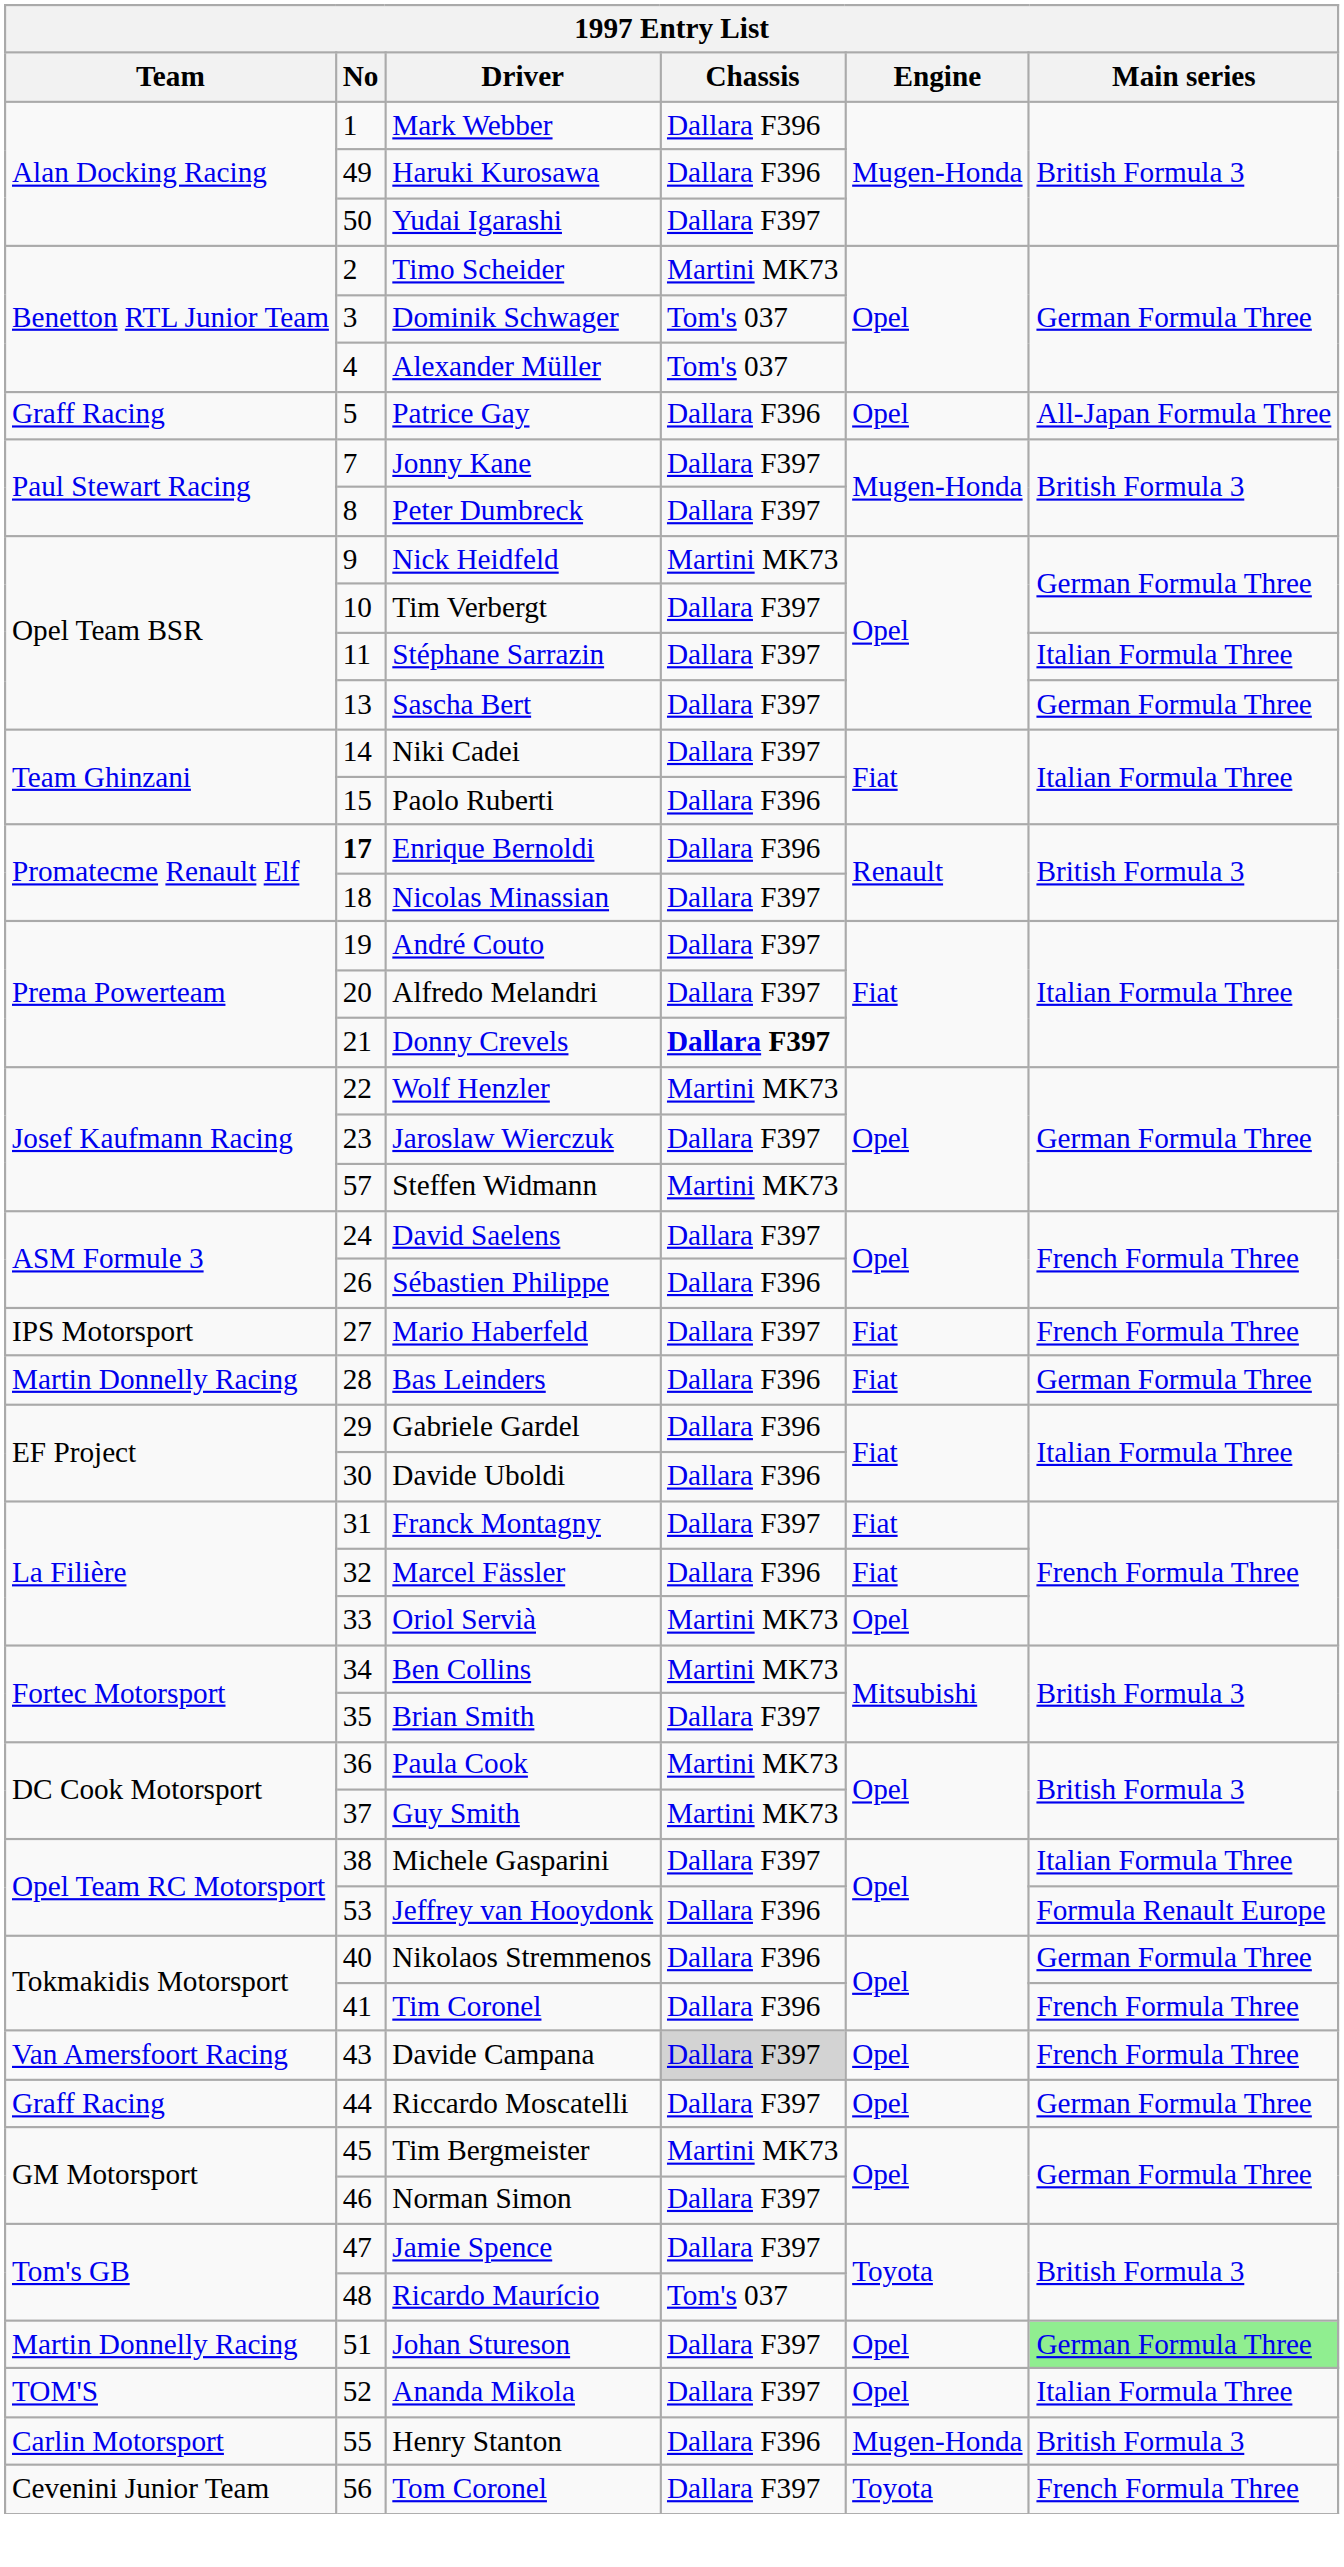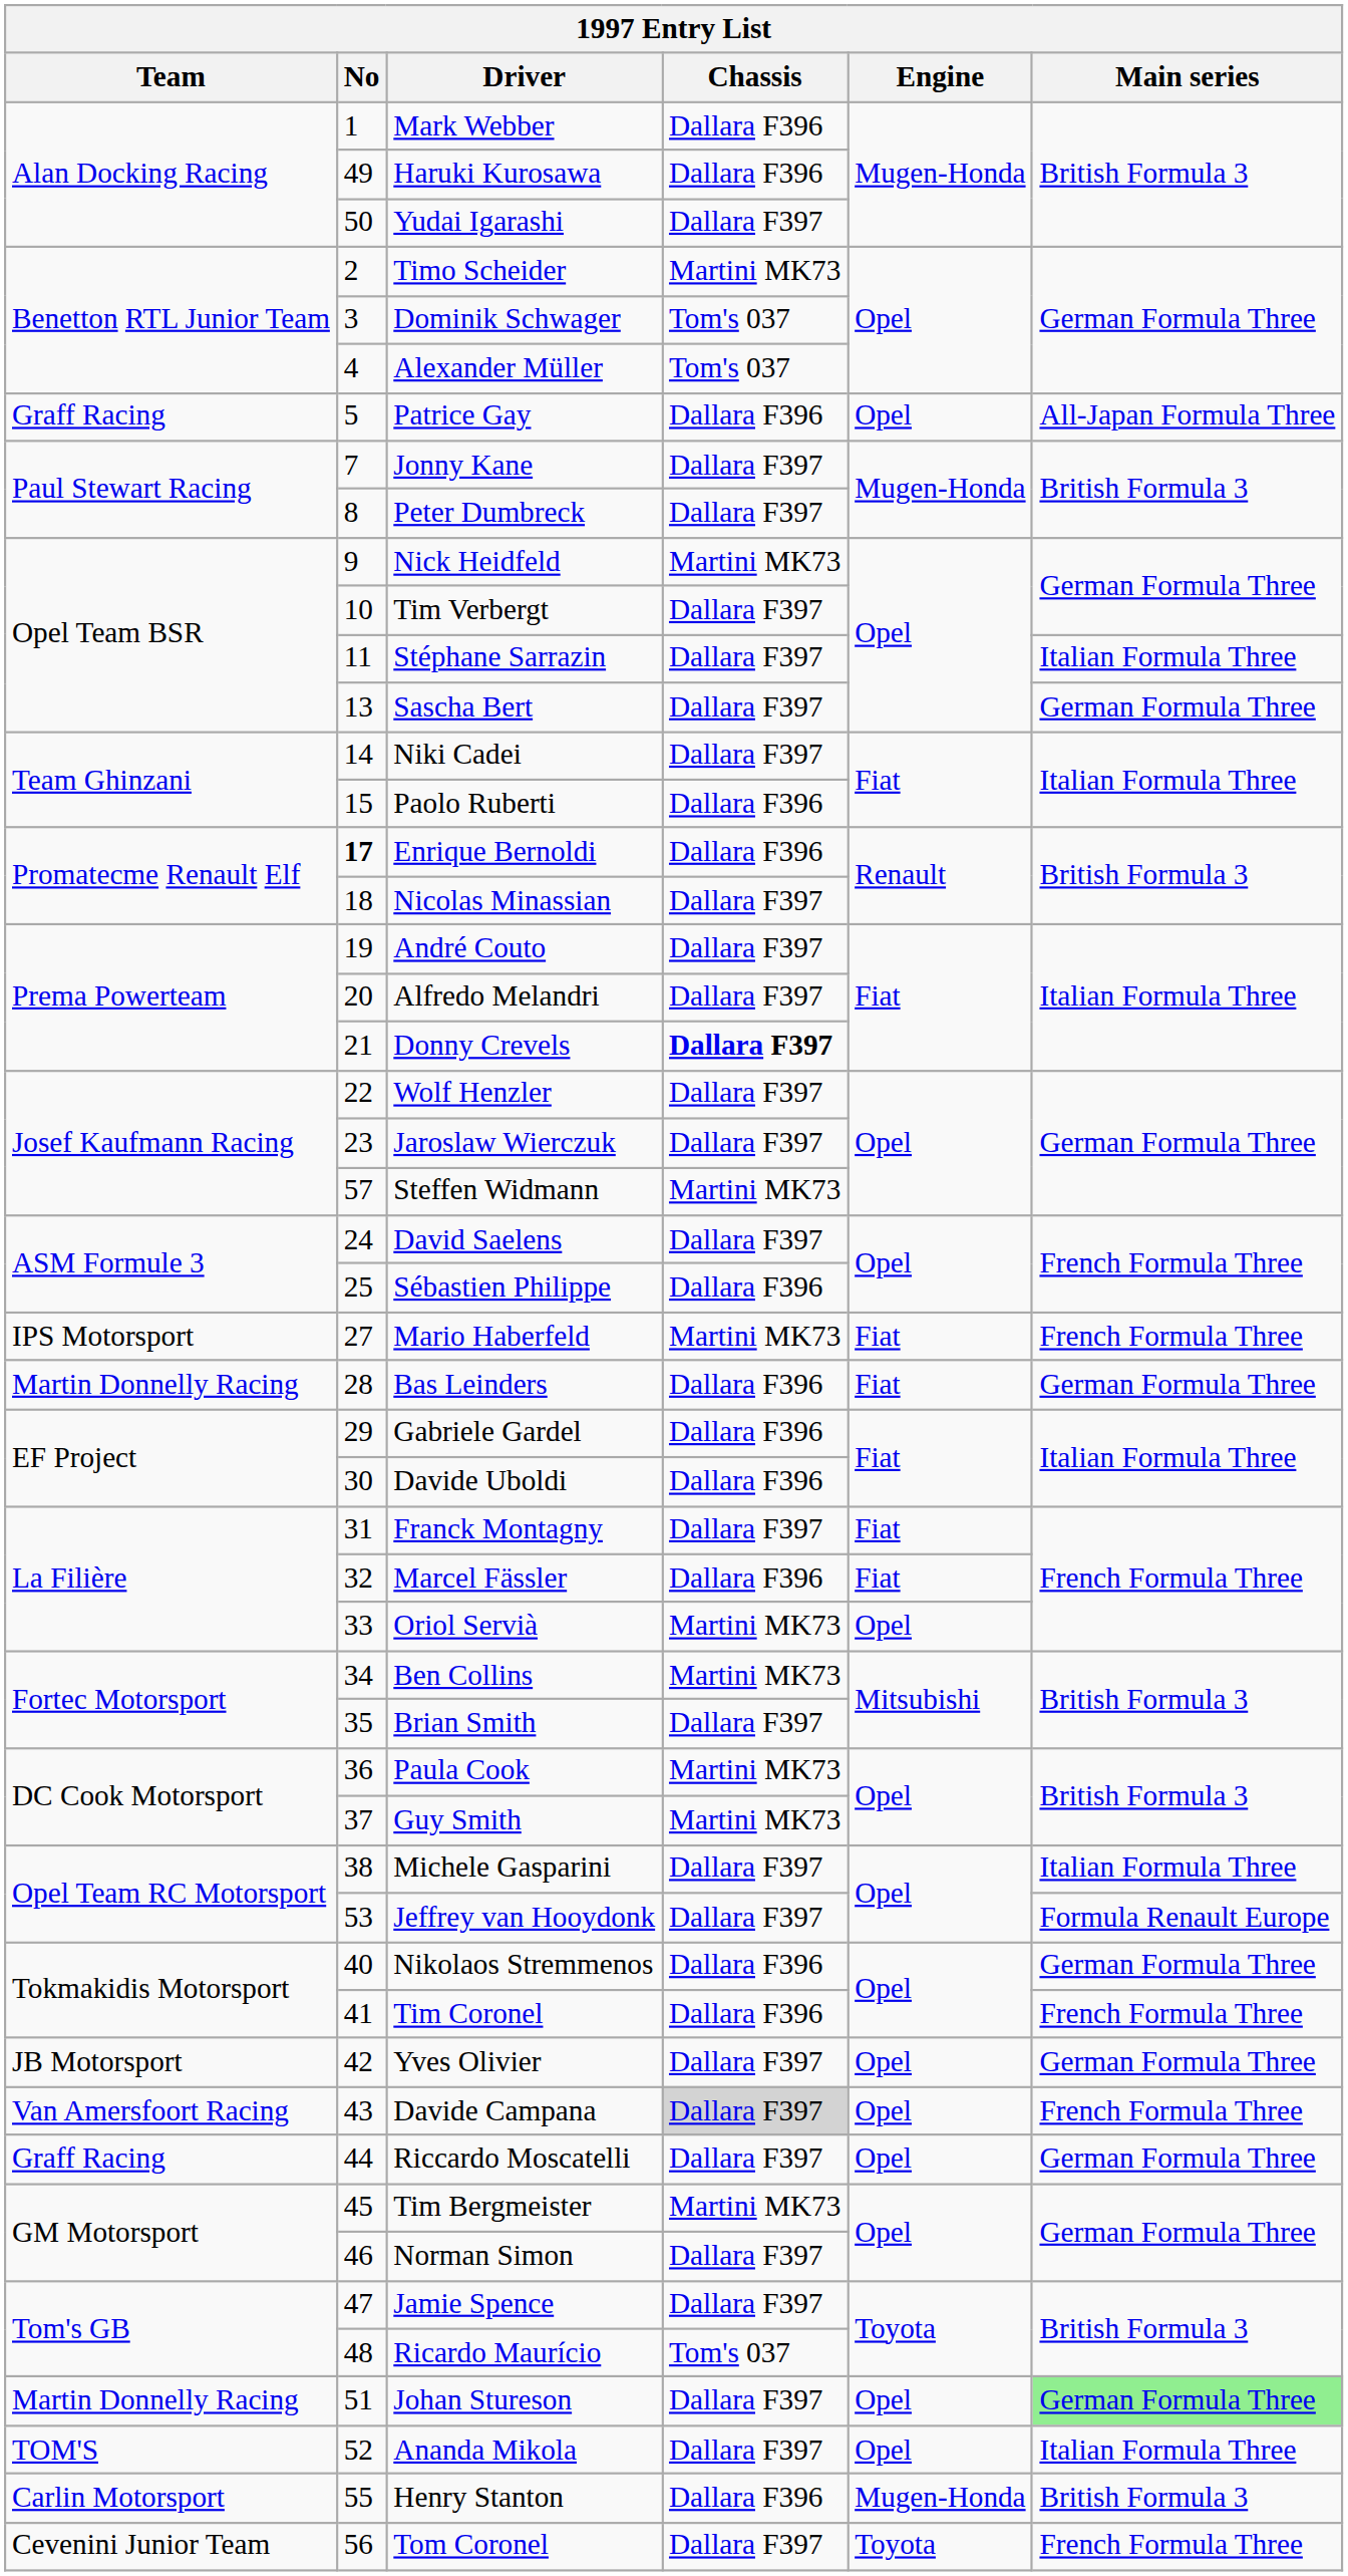 <table class="wikitable" style="font-size: 85%;">
 <tr>
 <th colspan=6>1997 Entry List</th>
 </tr>
 <tr>
 <th>Team</th>
 <th>No</th>
 <th>Driver</th>
 <th>Chassis</th>
 <th>Engine</th>
 <th>Main series</th>
 </tr>
 <tr>
 <td rowspan=3> <a href='#'>Alan Docking Racing</a></td>
 <td>1</td>
 <td> <a href='#'>Mark Webber</a></td>
 <td><a href='#'>Dallara</a> F396</td>
 <td rowspan=3><a href='#'>Mugen-Honda</a></td>
 <td rowspan=3><a href='#'>British Formula 3</a></td>
 </tr>
 <tr>
 <td>49</td>
 <td> <a href='#'>Haruki Kurosawa</a></td>
 <td><a href='#'>Dallara</a> F396</td>
 </tr>
 <tr>
 <td>50</td>
 <td> <a href='#'>Yudai Igarashi</a></td>
 <td><a href='#'>Dallara</a> F397</td>
 </tr>
 <tr>
 <td rowspan=3> <a href='#'>Benetton</a> <a href='#'>RTL Junior Team</a></td>
 <td>2</td>
 <td> <a href='#'>Timo Scheider</a></td>
 <td><a href='#'>Martini</a> MK73</td>
 <td rowspan=3><a href='#'>Opel</a></td>
 <td rowspan=3><a href='#'>German Formula Three</a></td>
 </tr>
 <tr>
 <td>3</td>
 <td> <a href='#'>Dominik Schwager</a></td>
 <td><a href='#'>Tom's</a> 037</td>
 </tr>
 <tr>
 <td>4</td>
 <td> <a href='#'>Alexander Müller</a></td>
 <td><a href='#'>Tom's</a> 037</td>
 </tr>
 <tr>
 <td> <a href='#'>Graff Racing</a></td>
 <td>5</td>
 <td> <a href='#'>Patrice Gay</a></td>
 <td><a href='#'>Dallara</a> F396</td>
 <td><a href='#'>Opel</a></td>
 <td><a href='#'>All-Japan Formula Three</a></td>
 </tr>
 <tr>
 <td rowspan=2> <a href='#'>Paul Stewart Racing</a></td>
 <td>7</td>
 <td> <a href='#'>Jonny Kane</a></td>
 <td><a href='#'>Dallara</a> F397</td>
 <td rowspan=2><a href='#'>Mugen-Honda</a></td>
 <td rowspan=2><a href='#'>British Formula 3</a></td>
 </tr>
 <tr>
 <td>8</td>
 <td> <a href='#'>Peter Dumbreck</a></td>
 <td><a href='#'>Dallara</a> F397</td>
 </tr>
 <tr>
 <td rowspan=4> Opel Team BSR</td>
 <td>9</td>
 <td> <a href='#'>Nick Heidfeld</a></td>
 <td><a href='#'>Martini</a> MK73</td>
 <td rowspan=4><a href='#'>Opel</a></td>
 <td rowspan=2><a href='#'>German Formula Three</a></td>
 </tr>
 <tr>
 <td>10</td>
 <td> Tim Verbergt</td>
 <td><a href='#'>Dallara</a> F397</td>
 </tr>
 <tr>
 <td>11</td>
 <td> <a href='#'>Stéphane Sarrazin</a></td>
 <td><a href='#'>Dallara</a> F397</td>
 <td><a href='#'>Italian Formula Three</a></td>
 </tr>
 <tr>
 <td>13</td>
 <td> <a href='#'>Sascha Bert</a></td>
 <td><a href='#'>Dallara</a> F397</td>
 <td><a href='#'>German Formula Three</a></td>
 </tr>
 <tr>
 <td rowspan=2> <a href='#'>Team Ghinzani</a></td>
 <td>14</td>
 <td> Niki Cadei</td>
 <td><a href='#'>Dallara</a> F397</td>
 <td rowspan=2><a href='#'>Fiat</a></td>
 <td rowspan=2><a href='#'>Italian Formula Three</a></td>
 </tr>
 <tr>
 <td>15</td>
 <td> Paolo Ruberti</td>
 <td><a href='#'>Dallara</a> F396</td>
 </tr>
 <tr>
 <td rowspan=2> <a href='#'>Promatecme</a> <a href='#'>Renault</a> <a href='#'>Elf</a></td>
 <td><strong>17</strong></td>
 <td> <a href='#'>Enrique Bernoldi</a></td>
 <td><a href='#'>Dallara</a> F396</td>
 <td rowspan=2><a href='#'>Renault</a></td>
 <td rowspan=2><a href='#'>British Formula 3</a></td>
 </tr>
 <tr>
 <td>18</td>
 <td> <a href='#'>Nicolas Minassian</a></td>
 <td><a href='#'>Dallara</a> F397</td>
 </tr>
 <tr>
 <td rowspan=3> <a href='#'>Prema Powerteam</a></td>
 <td>19</td>
 <td> <a href='#'>André Couto</a></td>
 <td><a href='#'>Dallara</a> F397</td>
 <td rowspan=3><a href='#'>Fiat</a></td>
 <td rowspan=3><a href='#'>Italian Formula Three</a></td>
 </tr>
 <tr>
 <td>20</td>
 <td> Alfredo Melandri</td>
 <td><a href='#'>Dallara</a> F397</td>
 </tr>
 <tr>
 <td>21</td>
 <td> <a href='#'>Donny Crevels</a></td>
 <td><strong><a href='#'>Dallara</a> F397</strong></td>
 </tr>
 <tr>
 <td rowspan=3> <a href='#'>Josef Kaufmann Racing</a></td>
 <td>22</td>
 <td> <a href='#'>Wolf Henzler</a></td>
-<td><a href='#'>Martini</a> MK73</td>
+<td><a href='#'>Dallara</a> F397</td>
 <td rowspan=3><a href='#'>Opel</a></td>
 <td rowspan=3><a href='#'>German Formula Three</a></td>
 </tr>
 <tr>
 <td>23</td>
 <td> <a href='#'>Jaroslaw Wierczuk</a></td>
 <td><a href='#'>Dallara</a> F397</td>
 </tr>
 <tr>
 <td>57</td>
 <td> Steffen Widmann</td>
 <td><a href='#'>Martini</a> MK73</td>
 </tr>
 <tr>
 <td rowspan=2> <a href='#'>ASM Formule 3</a></td>
 <td>24</td>
 <td> <a href='#'>David Saelens</a></td>
 <td><a href='#'>Dallara</a> F397</td>
 <td rowspan=2><a href='#'>Opel</a></td>
 <td rowspan=2><a href='#'>French Formula Three</a></td>
 </tr>
 <tr>
-<td>26</td>
+<td>25</td>
 <td> <a href='#'>Sébastien Philippe</a></td>
 <td><a href='#'>Dallara</a> F396</td>
 </tr>
 <tr>
 <td> IPS Motorsport</td>
 <td>27</td>
 <td> <a href='#'>Mario Haberfeld</a></td>
-<td><a href='#'>Dallara</a> F397</td>
+<td><a href='#'>Martini</a> MK73</td>
 <td><a href='#'>Fiat</a></td>
 <td><a href='#'>French Formula Three</a></td>
 </tr>
 <tr>
 <td> <a href='#'>Martin Donnelly Racing</a></td>
 <td>28</td>
 <td> <a href='#'>Bas Leinders</a></td>
 <td><a href='#'>Dallara</a> F396</td>
 <td><a href='#'>Fiat</a></td>
 <td><a href='#'>German Formula Three</a></td>
 </tr>
 <tr>
 <td rowspan=2> EF Project</td>
 <td>29</td>
 <td> Gabriele Gardel</td>
 <td><a href='#'>Dallara</a> F396</td>
 <td rowspan=2><a href='#'>Fiat</a></td>
 <td rowspan=2><a href='#'>Italian Formula Three</a></td>
 </tr>
 <tr>
 <td>30</td>
 <td> Davide Uboldi</td>
 <td><a href='#'>Dallara</a> F396</td>
 </tr>
 <tr>
 <td rowspan=3> <a href='#'>La Filière</a></td>
 <td>31</td>
 <td> <a href='#'>Franck Montagny</a></td>
 <td><a href='#'>Dallara</a> F397</td>
 <td><a href='#'>Fiat</a></td>
 <td rowspan=3><a href='#'>French Formula Three</a></td>
 </tr>
 <tr>
 <td>32</td>
 <td> <a href='#'>Marcel Fässler</a></td>
 <td><a href='#'>Dallara</a> F396</td>
 <td><a href='#'>Fiat</a></td>
 </tr>
 <tr>
 <td>33</td>
 <td> <a href='#'>Oriol Servià</a></td>
 <td><a href='#'>Martini</a> MK73</td>
 <td><a href='#'>Opel</a></td>
 </tr>
 <tr>
 <td rowspan=2> <a href='#'>Fortec Motorsport</a></td>
 <td>34</td>
 <td> <a href='#'>Ben Collins</a></td>
 <td><a href='#'>Martini</a> MK73</td>
 <td rowspan=2><a href='#'>Mitsubishi</a></td>
 <td rowspan=2><a href='#'>British Formula 3</a></td>
 </tr>
 <tr>
 <td>35</td>
 <td> <a href='#'>Brian Smith</a></td>
 <td><a href='#'>Dallara</a> F397</td>
 </tr>
 <tr>
 <td rowspan=2> DC Cook Motorsport</td>
 <td>36</td>
 <td> <a href='#'>Paula Cook</a></td>
 <td><a href='#'>Martini</a> MK73</td>
 <td rowspan=2><a href='#'>Opel</a></td>
 <td rowspan=2><a href='#'>British Formula 3</a></td>
 </tr>
 <tr>
 <td>37</td>
 <td> <a href='#'>Guy Smith</a></td>
 <td><a href='#'>Martini</a> MK73</td>
 </tr>
 <tr>
 <td rowspan=2> <a href='#'>Opel Team RC Motorsport</a></td>
 <td>38</td>
 <td> Michele Gasparini</td>
 <td><a href='#'>Dallara</a> F397</td>
 <td rowspan=2><a href='#'>Opel</a></td>
 <td><a href='#'>Italian Formula Three</a></td>
 </tr>
 <tr>
 <td>53</td>
 <td> <a href='#'>Jeffrey van Hooydonk</a></td>
-<td><a href='#'>Dallara</a> F396</td>
+<td><a href='#'>Dallara</a> F397</td>
 <td><a href='#'>Formula Renault Europe</a></td>
 </tr>
 <tr>
 <td rowspan=2> Tokmakidis Motorsport</td>
 <td>40</td>
 <td> Nikolaos Stremmenos</td>
 <td><a href='#'>Dallara</a> F396</td>
 <td rowspan=2><a href='#'>Opel</a></td>
 <td><a href='#'>German Formula Three</a></td>
 </tr>
 <tr>
 <td>41</td>
 <td> <a href='#'>Tim Coronel</a></td>
 <td><a href='#'>Dallara</a> F396</td>
 <td><a href='#'>French Formula Three</a></td>
+</tr>
+<tr>
+<td> JB Motorsport</td>
+<td>42</td>
+<td> Yves Olivier</td>
+<td><a href='#'>Dallara</a> F397</td>
+<td><a href='#'>Opel</a></td>
+<td><a href='#'>German Formula Three</a></td>
 </tr>
 <tr>
 <td> <a href='#'>Van Amersfoort Racing</a></td>
 <td>43</td>
 <td> Davide Campana</td>
 <td style="background: lightgrey;"><a href='#'>Dallara</a> F397</td>
 <td><a href='#'>Opel</a></td>
 <td><a href='#'>French Formula Three</a></td>
 </tr>
 <tr>
 <td> <a href='#'>Graff Racing</a></td>
 <td>44</td>
 <td> Riccardo Moscatelli</td>
 <td><a href='#'>Dallara</a> F397</td>
 <td><a href='#'>Opel</a></td>
 <td><a href='#'>German Formula Three</a></td>
 </tr>
 <tr>
 <td rowspan=2> GM Motorsport</td>
 <td>45</td>
 <td> Tim Bergmeister</td>
 <td><a href='#'>Martini</a> MK73</td>
 <td rowspan=2><a href='#'>Opel</a></td>
 <td rowspan=2><a href='#'>German Formula Three</a></td>
 </tr>
 <tr>
 <td>46</td>
 <td> Norman Simon</td>
 <td><a href='#'>Dallara</a> F397</td>
 </tr>
 <tr>
 <td rowspan=2> <a href='#'>Tom's GB</a></td>
 <td>47</td>
 <td> <a href='#'>Jamie Spence</a></td>
 <td><a href='#'>Dallara</a> F397</td>
 <td rowspan=2><a href='#'>Toyota</a></td>
 <td rowspan=2><a href='#'>British Formula 3</a></td>
 </tr>
 <tr>
 <td>48</td>
 <td> <a href='#'>Ricardo Maurício</a></td>
 <td><a href='#'>Tom's</a> 037</td>
 </tr>
 <tr>
 <td> <a href='#'>Martin Donnelly Racing</a></td>
 <td>51</td>
 <td> <a href='#'>Johan Stureson</a></td>
 <td><a href='#'>Dallara</a> F397</td>
 <td><a href='#'>Opel</a></td>
 <td style="background: lightgreen;"><a href='#'>German Formula Three</a></td>
 </tr>
 <tr>
 <td> <a href='#'>TOM'S</a></td>
 <td>52</td>
 <td> <a href='#'>Ananda Mikola</a></td>
 <td><a href='#'>Dallara</a> F397</td>
 <td><a href='#'>Opel</a></td>
 <td><a href='#'>Italian Formula Three</a></td>
 </tr>
 <tr>
 <td> <a href='#'>Carlin Motorsport</a></td>
 <td>55</td>
 <td> Henry Stanton</td>
 <td><a href='#'>Dallara</a> F396</td>
 <td><a href='#'>Mugen-Honda</a></td>
 <td><a href='#'>British Formula 3</a></td>
 </tr>
 <tr>
 <td> Cevenini Junior Team</td>
 <td>56</td>
 <td> <a href='#'>Tom Coronel</a></td>
 <td><a href='#'>Dallara</a> F397</td>
 <td><a href='#'>Toyota</a></td>
 <td><a href='#'>French Formula Three</a></td>
 </tr>
 </table>
